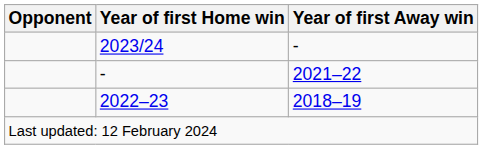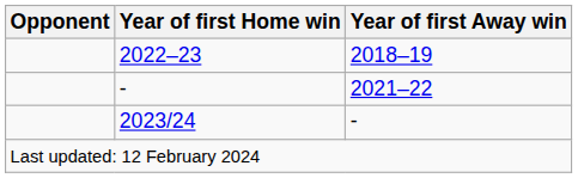 <table class="wikitable sortable">
 <tr>
 <th>Opponent</th>
 <th>Year of first Home win</th>
 <th>Year of first Away win</th>
 </tr>
 <tr>
 <td></td>
-<td><a href='#'>2023/24</a></td>
-<td>-</td>
+<td><a href='#'>2022–23</a></td>
+<td><a href='#'>2018–19</a></td>
 </tr>
 <tr>
 <td></td>
 <td>-</td>
 <td><a href='#'>2021–22</a></td>
 </tr>
 <tr>
 <td></td>
-<td><a href='#'>2022–23</a></td>
-<td><a href='#'>2018–19</a></td>
+<td><a href='#'>2023/24</a></td>
+<td>-</td>
 </tr>
 <tr>
 <td colspan="3"><small>Last updated: 12 February 2024</small></td>
 </tr>
 </table>
